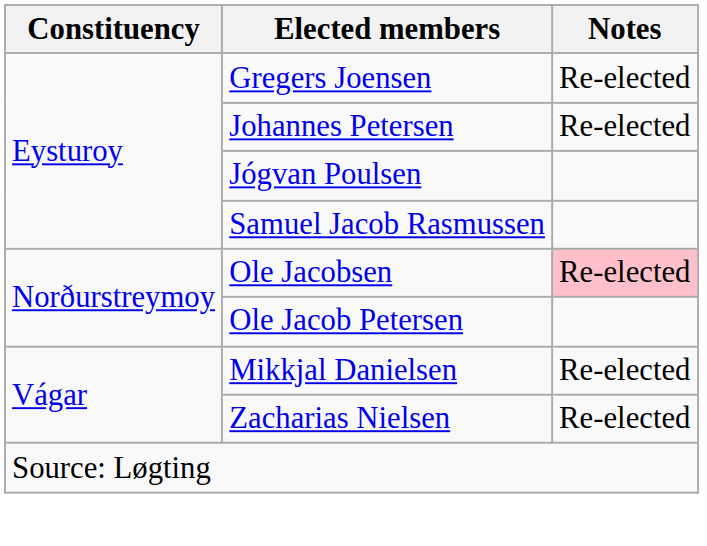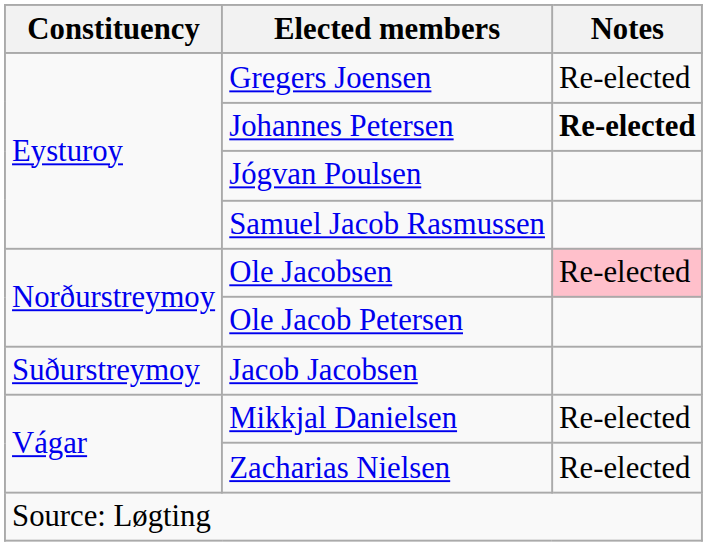 <table class=wikitable>
 <tr>
 <th>Constituency</th>
 <th>Elected members</th>
 <th>Notes</th>
 </tr>
 <tr>
 <td rowspan=4><a href='#'>Eysturoy</a></td>
 <td><a href='#'>Gregers Joensen</a></td>
 <td>Re-elected</td>
 </tr>
 <tr>
 <td><a href='#'>Johannes Petersen</a></td>
-<td>Re-elected</td>
+<td><strong>Re-elected</strong></td>
 </tr>
 <tr>
 <td><a href='#'>Jógvan Poulsen</a></td>
 <td></td>
 </tr>
 <tr>
 <td><a href='#'>Samuel Jacob Rasmussen</a></td>
 <td></td>
 </tr>
 <tr>
 <td rowspan=2><a href='#'>Norðurstreymoy</a></td>
 <td><a href='#'>Ole Jacobsen</a></td>
 <td style="background: pink;">Re-elected</td>
 </tr>
 <tr>
 <td><a href='#'>Ole Jacob Petersen</a></td>
 <td></td>
 </tr>
 <tr>
+<td><a href='#'>Suðurstreymoy</a></td>
+<td><a href='#'>Jacob Jacobsen</a></td>
+<td></td>
+</tr>
+<tr>
 <td rowspan=2><a href='#'>Vágar</a></td>
 <td><a href='#'>Mikkjal Danielsen</a></td>
 <td>Re-elected</td>
 </tr>
 <tr>
 <td><a href='#'>Zacharias Nielsen</a></td>
 <td>Re-elected</td>
 </tr>
 <tr>
 <td colspan=3>Source: Løgting</td>
 </tr>
 </table>
